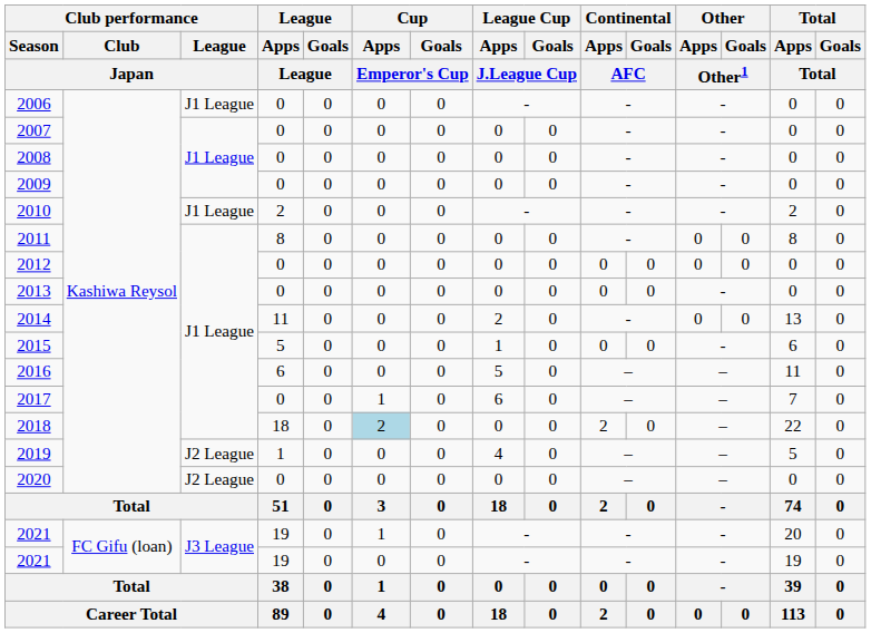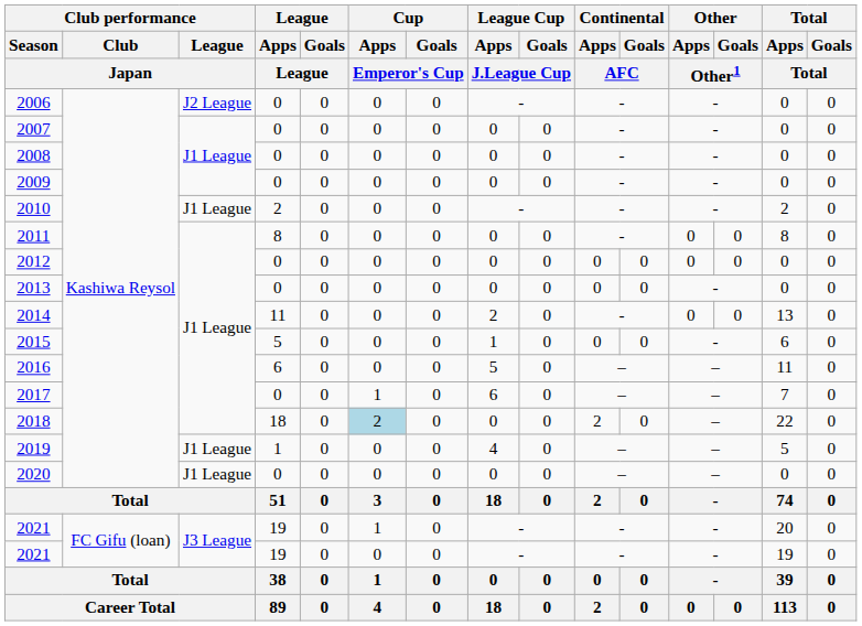 <table class="wikitable" style="text-align:center;">
 <tr>
 <th colspan=3>Club performance</th>
 <th colspan=2>League</th>
 <th colspan=2>Cup</th>
 <th colspan=2>League Cup</th>
 <th colspan=2>Continental</th>
 <th colspan=2>Other</th>
 <th colspan=2>Total</th>
 </tr>
 <tr>
 <th>Season</th>
 <th>Club</th>
 <th>League</th>
 <th>Apps</th>
 <th>Goals</th>
 <th>Apps</th>
 <th>Goals</th>
 <th>Apps</th>
 <th>Goals</th>
 <th>Apps</th>
 <th>Goals</th>
 <th>Apps</th>
 <th>Goals</th>
 <th>Apps</th>
 <th>Goals</th>
 </tr>
 <tr>
 <th colspan=3>Japan</th>
 <th colspan=2>League</th>
 <th colspan=2><a href='#'>Emperor's Cup</a></th>
 <th colspan=2><a href='#'>J.League Cup</a></th>
 <th colspan="2"><a href='#'>AFC</a></th>
 <th colspan="2">Other<sup><a href='#'>1</a></sup></th>
 <th colspan=2>Total</th>
 </tr>
 <tr>
 <td><a href='#'>2006</a></td>
 <td rowspan="15"><a href='#'>Kashiwa Reysol</a></td>
-<td>J1 League</td>
+<td><a href='#'>J2 League</a></td>
 <td>0</td>
 <td>0</td>
 <td>0</td>
 <td>0</td>
 <td colspan="2">-</td>
 <td colspan="2">-</td>
 <td colspan="2">-</td>
 <td>0</td>
 <td>0</td>
 </tr>
 <tr>
 <td><a href='#'>2007</a></td>
 <td rowspan="3"><a href='#'>J1 League</a></td>
 <td>0</td>
 <td>0</td>
 <td>0</td>
 <td>0</td>
 <td>0</td>
 <td>0</td>
 <td colspan="2">-</td>
 <td colspan="2">-</td>
 <td>0</td>
 <td>0</td>
 </tr>
 <tr>
 <td><a href='#'>2008</a></td>
 <td>0</td>
 <td>0</td>
 <td>0</td>
 <td>0</td>
 <td>0</td>
 <td>0</td>
 <td colspan="2">-</td>
 <td colspan="2">-</td>
 <td>0</td>
 <td>0</td>
 </tr>
 <tr>
 <td><a href='#'>2009</a></td>
 <td>0</td>
 <td>0</td>
 <td>0</td>
 <td>0</td>
 <td>0</td>
 <td>0</td>
 <td colspan="2">-</td>
 <td colspan="2">-</td>
 <td>0</td>
 <td>0</td>
 </tr>
 <tr>
 <td><a href='#'>2010</a></td>
 <td>J1 League</td>
 <td>2</td>
 <td>0</td>
 <td>0</td>
 <td>0</td>
 <td colspan="2">-</td>
 <td colspan="2">-</td>
 <td colspan="2">-</td>
 <td>2</td>
 <td>0</td>
 </tr>
 <tr>
 <td><a href='#'>2011</a></td>
 <td rowspan="8">J1 League</td>
 <td>8</td>
 <td>0</td>
 <td>0</td>
 <td>0</td>
 <td>0</td>
 <td>0</td>
 <td colspan="2">-</td>
 <td>0</td>
 <td>0</td>
 <td>8</td>
 <td>0</td>
 </tr>
 <tr>
 <td><a href='#'>2012</a></td>
 <td>0</td>
 <td>0</td>
 <td>0</td>
 <td>0</td>
 <td>0</td>
 <td>0</td>
 <td>0</td>
 <td>0</td>
 <td>0</td>
 <td>0</td>
 <td>0</td>
 <td>0</td>
 </tr>
 <tr>
 <td><a href='#'>2013</a></td>
 <td>0</td>
 <td>0</td>
 <td>0</td>
 <td>0</td>
 <td>0</td>
 <td>0</td>
 <td>0</td>
 <td>0</td>
 <td colspan="2">-</td>
 <td>0</td>
 <td>0</td>
 </tr>
 <tr>
 <td><a href='#'>2014</a></td>
 <td>11</td>
 <td>0</td>
 <td>0</td>
 <td>0</td>
 <td>2</td>
 <td>0</td>
 <td colspan="2">-</td>
 <td>0</td>
 <td>0</td>
 <td>13</td>
 <td>0</td>
 </tr>
 <tr>
 <td><a href='#'>2015</a></td>
 <td>5</td>
 <td>0</td>
 <td>0</td>
 <td>0</td>
 <td>1</td>
 <td>0</td>
 <td>0</td>
 <td>0</td>
 <td colspan="2">-</td>
 <td>6</td>
 <td>0</td>
 </tr>
 <tr>
 <td><a href='#'>2016</a></td>
 <td>6</td>
 <td>0</td>
 <td>0</td>
 <td>0</td>
 <td>5</td>
 <td>0</td>
 <td colspan="2">–</td>
 <td colspan="2">–</td>
 <td>11</td>
 <td>0</td>
 </tr>
 <tr>
 <td><a href='#'>2017</a></td>
 <td>0</td>
 <td>0</td>
 <td>1</td>
 <td>0</td>
 <td>6</td>
 <td>0</td>
 <td colspan="2">–</td>
 <td colspan="2">–</td>
 <td>7</td>
 <td>0</td>
 </tr>
 <tr>
 <td><a href='#'>2018</a></td>
 <td>18</td>
 <td>0</td>
 <td style="background: lightblue;">2</td>
 <td>0</td>
 <td>0</td>
 <td>0</td>
 <td>2</td>
 <td>0</td>
 <td colspan="2">–</td>
 <td>22</td>
 <td>0</td>
 </tr>
 <tr>
 <td><a href='#'>2019</a></td>
-<td>J2 League</td>
+<td>J1 League</td>
 <td>1</td>
 <td>0</td>
 <td>0</td>
 <td>0</td>
 <td>4</td>
 <td>0</td>
 <td colspan="2">–</td>
 <td colspan="2">–</td>
 <td>5</td>
 <td>0</td>
 </tr>
 <tr>
 <td><a href='#'>2020</a></td>
-<td>J2 League</td>
+<td>J1 League</td>
 <td>0</td>
 <td>0</td>
 <td>0</td>
 <td>0</td>
 <td>0</td>
 <td>0</td>
 <td colspan="2">–</td>
 <td colspan="2">–</td>
 <td>0</td>
 <td>0</td>
 </tr>
 <tr>
 <th colspan=3>Total</th>
 <th>51</th>
 <th>0</th>
 <th>3</th>
 <th>0</th>
 <th>18</th>
 <th>0</th>
 <th>2</th>
 <th>0</th>
 <th colspan="2">-</th>
 <th>74</th>
 <th>0</th>
 </tr>
 <tr>
 <td><a href='#'>2021</a></td>
 <td rowspan="2"><a href='#'>FC Gifu</a> (loan)</td>
 <td rowspan="2"><a href='#'>J3 League</a></td>
 <td>19</td>
 <td>0</td>
 <td>1</td>
 <td>0</td>
 <td colspan="2">-</td>
 <td colspan="2">-</td>
 <td colspan="2">-</td>
 <td>20</td>
 <td>0</td>
 </tr>
 <tr>
 <td><a href='#'>2021</a></td>
 <td>19</td>
 <td>0</td>
 <td>0</td>
 <td>0</td>
 <td colspan="2">-</td>
 <td colspan="2">-</td>
 <td colspan="2">-</td>
 <td>19</td>
 <td>0</td>
 </tr>
 <tr>
 <th colspan=3>Total</th>
 <th>38</th>
 <th>0</th>
 <th>1</th>
 <th>0</th>
 <th>0</th>
 <th>0</th>
 <th>0</th>
 <th>0</th>
 <th colspan="2">-</th>
 <th>39</th>
 <th>0</th>
 </tr>
 <tr>
 <th colspan=3>Career Total</th>
 <th>89</th>
 <th>0</th>
 <th>4</th>
 <th>0</th>
 <th>18</th>
 <th>0</th>
 <th>2</th>
 <th>0</th>
 <th>0</th>
 <th>0</th>
 <th>113</th>
 <th>0</th>
 </tr>
 </table>
